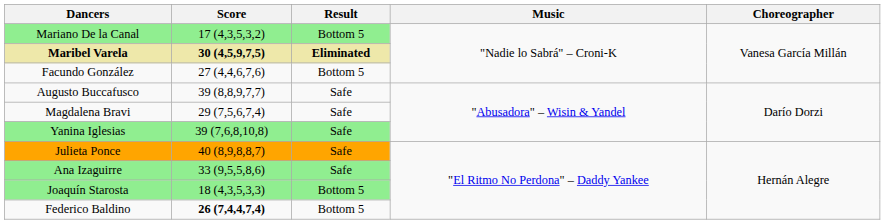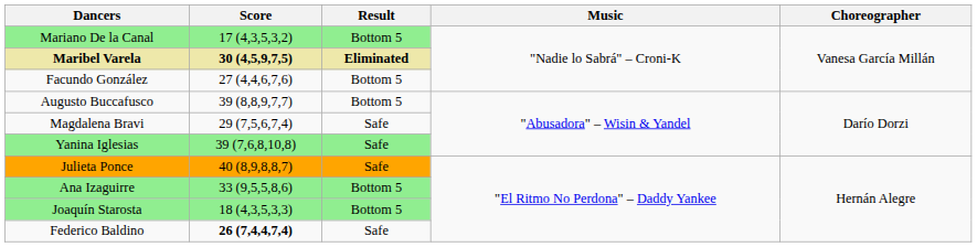 <table class="wikitable" width="90%" style="text-align:center;">
 <tr bgcolor="f2f2f2">
 <td><strong>Dancers</strong></td>
 <td><strong>Score</strong></td>
 <td><strong>Result</strong></td>
 <td><strong>Music</strong></td>
 <td><strong>Choreographer</strong></td>
 </tr>
 <tr>
 <td bgcolor=lightgreen>Mariano De la Canal</td>
 <td bgcolor=lightgreen>17 (4,3,5,3,2)</td>
 <td bgcolor=lightgreen>Bottom 5</td>
 <td rowspan=3>"Nadie lo Sabrá" – Croni-K</td>
 <td rowspan=3>Vanesa García Millán</td>
 </tr>
 <tr bgcolor=palegoldenrod>
 <td><strong>Maribel Varela</strong></td>
 <td><strong>30 (4,5,9,7,5)</strong></td>
 <td><strong>Eliminated</strong></td>
 </tr>
 <tr>
 <td>Facundo González</td>
 <td>27 (4,4,6,7,6)</td>
 <td>Bottom 5</td>
 </tr>
 <tr>
 <td>Augusto Buccafusco</td>
 <td>39 (8,8,9,7,7)</td>
-<td>Safe</td>
+<td>Bottom 5</td>
 <td rowspan=3>"<a href='#'>Abusadora</a>" – <a href='#'>Wisin & Yandel</a></td>
 <td rowspan=3>Darío Dorzi</td>
 </tr>
 <tr>
 <td>Magdalena Bravi</td>
 <td>29 (7,5,6,7,4)</td>
 <td>Safe</td>
 </tr>
 <tr bgcolor=lightgreen>
 <td>Yanina Iglesias</td>
 <td>39 (7,6,8,10,8)</td>
 <td>Safe</td>
 </tr>
 <tr>
 <td bgcolor=orange>Julieta Ponce</td>
 <td bgcolor=orange>40 (8,9,8,8,7)</td>
 <td bgcolor=orange>Safe</td>
 <td rowspan=4>"<a href='#'>El Ritmo No Perdona</a>" – <a href='#'>Daddy Yankee</a></td>
 <td rowspan=4>Hernán Alegre</td>
 </tr>
 <tr bgcolor=lightgreen>
 <td>Ana Izaguirre</td>
 <td>33 (9,5,5,8,6)</td>
-<td>Safe</td>
+<td>Bottom 5</td>
 </tr>
 <tr bgcolor=lightgreen>
 <td>Joaquín Starosta</td>
 <td>18 (4,3,5,3,3)</td>
 <td>Bottom 5</td>
 </tr>
 <tr>
 <td>Federico Baldino</td>
 <td><strong>26 (7,4,4,7,4)</strong></td>
-<td>Bottom 5</td>
+<td>Safe</td>
 </tr>
 </table>
